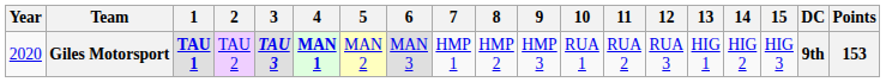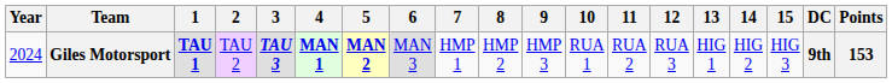 <table class="wikitable" style="text-align:center; font-size:85%">
 <tr>
 <th>Year</th>
 <th>Team</th>
 <th>1</th>
 <th>2</th>
 <th>3</th>
 <th>4</th>
 <th>5</th>
 <th>6</th>
 <th>7</th>
 <th>8</th>
 <th>9</th>
 <th>10</th>
 <th>11</th>
 <th>12</th>
 <th>13</th>
 <th>14</th>
 <th>15</th>
 <th>DC</th>
 <th>Points</th>
 </tr>
 <tr>
-<td><a href='#'>2020</a></td>
+<td><a href='#'>2024</a></td>
 <th nowrap>Giles Motorsport</th>
 <td style=background:#DFDFDF><strong><a href='#'>TAU<br>1</a></strong><br></td>
 <td style=background:#EFCFFF><a href='#'>TAU<br>2</a><br></td>
 <td style=background:#DFDFDF><strong><em><a href='#'>TAU<br>3</a></em></strong><br></td>
 <td style=background:#DFFFDF><strong><a href='#'>MAN<br>1</a><br></strong></td>
-<td style=background:#FFFFBF><a href='#'>MAN<br>2</a><br></td>
+<td style=background:#FFFFBF><strong><a href='#'>MAN<br>2</a><br></strong></td>
 <td style=background:#DFDFDF><a href='#'>MAN<br>3</a><br></td>
 <td><a href='#'>HMP<br>1</a></td>
 <td><a href='#'>HMP<br>2</a></td>
 <td><a href='#'>HMP<br>3</a></td>
 <td><a href='#'>RUA<br>1</a></td>
 <td><a href='#'>RUA<br>2</a></td>
 <td><a href='#'>RUA<br>3</a></td>
 <td><a href='#'>HIG<br>1</a></td>
 <td><a href='#'>HIG<br>2</a></td>
 <td><a href='#'>HIG<br>3</a></td>
 <th>9th</th>
 <th>153</th>
 </tr>
 </table>
